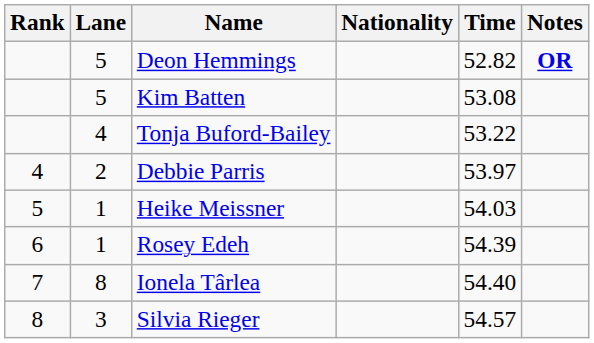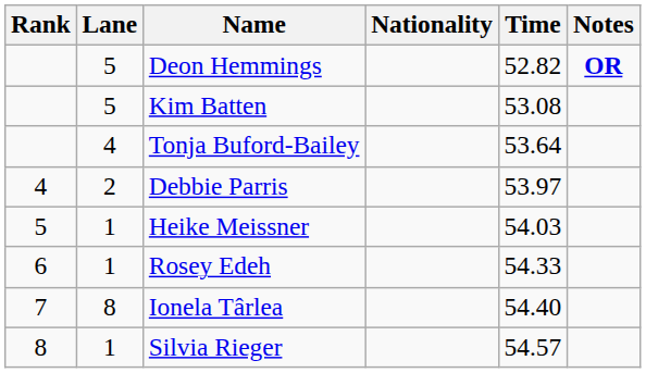 <table class="wikitable sortable" style="text-align:center">
 <tr>
 <th>Rank</th>
 <th>Lane</th>
 <th>Name</th>
 <th>Nationality</th>
 <th>Time</th>
 <th>Notes</th>
 </tr>
 <tr>
 <td></td>
 <td>5</td>
 <td align=left><a href='#'>Deon Hemmings</a></td>
 <td align=left></td>
 <td>52.82</td>
 <td><strong><a href='#'>OR</a></strong></td>
 </tr>
 <tr>
 <td></td>
 <td>5</td>
 <td align=left><a href='#'>Kim Batten</a></td>
 <td align=left></td>
 <td>53.08</td>
 <td></td>
 </tr>
 <tr>
 <td></td>
 <td>4</td>
 <td align=left><a href='#'>Tonja Buford-Bailey</a></td>
 <td align=left></td>
-<td>53.22</td>
+<td>53.64</td>
 <td></td>
 </tr>
 <tr>
 <td>4</td>
 <td>2</td>
 <td align=left><a href='#'>Debbie Parris</a></td>
 <td align=left></td>
 <td>53.97</td>
 <td></td>
 </tr>
 <tr>
 <td>5</td>
 <td>1</td>
 <td align=left><a href='#'>Heike Meissner</a></td>
 <td align=left></td>
 <td>54.03</td>
 <td></td>
 </tr>
 <tr>
 <td>6</td>
 <td>1</td>
 <td align=left><a href='#'>Rosey Edeh</a></td>
 <td align=left></td>
-<td>54.39</td>
+<td>54.33</td>
 <td></td>
 </tr>
 <tr>
 <td>7</td>
 <td>8</td>
 <td align=left><a href='#'>Ionela Târlea</a></td>
 <td align=left></td>
 <td>54.40</td>
 <td></td>
 </tr>
 <tr>
 <td>8</td>
-<td>3</td>
+<td>1</td>
 <td align=left><a href='#'>Silvia Rieger</a></td>
 <td align=left></td>
 <td>54.57</td>
 <td></td>
 </tr>
 </table>
